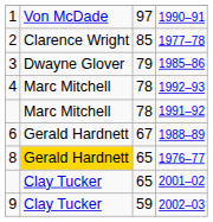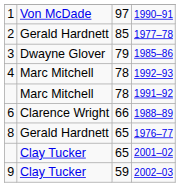 <table class="wikitable">
 <tr>
 </tr>
 <tr>
 <td>1</td>
 <td><a href='#'>Von McDade</a></td>
 <td>97</td>
 <td style="font-size:80%;"><a href='#'>1990–91</a></td>
 </tr>
 <tr>
 <td>2</td>
-<td>Clarence Wright</td>
+<td>Gerald Hardnett</td>
 <td>85</td>
 <td style="font-size:80%;"><a href='#'>1977–78</a></td>
 </tr>
 <tr>
 <td>3</td>
 <td>Dwayne Glover</td>
 <td>79</td>
 <td style="font-size:80%;"><a href='#'>1985–86</a></td>
 </tr>
 <tr>
 <td>4</td>
 <td>Marc Mitchell</td>
 <td>78</td>
 <td style="font-size:80%;"><a href='#'>1992–93</a></td>
 </tr>
 <tr>
 <td></td>
 <td>Marc Mitchell</td>
 <td>78</td>
 <td style="font-size:80%;"><a href='#'>1991–92</a></td>
 </tr>
 <tr>
 <td>6</td>
-<td>Gerald Hardnett</td>
-<td>67</td>
+<td>Clarence Wright</td>
+<td>66</td>
 <td style="font-size:80%;"><a href='#'>1988–89</a></td>
 </tr>
 <tr>
 <td>8</td>
-<td style="background: gold;">Gerald Hardnett</td>
+<td>Gerald Hardnett</td>
 <td>65</td>
 <td style="font-size:80%;"><a href='#'>1976–77</a></td>
 </tr>
 <tr>
 <td></td>
 <td><a href='#'>Clay Tucker</a></td>
 <td>65</td>
 <td style="font-size:80%;"><a href='#'>2001–02</a></td>
 </tr>
 <tr>
 <td>9</td>
 <td><a href='#'>Clay Tucker</a></td>
 <td>59</td>
 <td style="font-size:80%;"><a href='#'>2002–03</a></td>
 </tr>
 </table>
